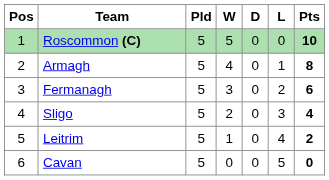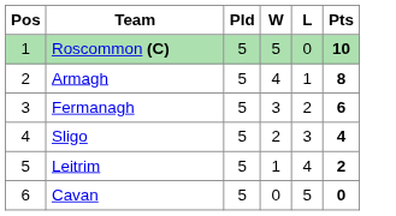 <table style="border-collapse:collapse" border="1" cellspacing="0" cellpadding="5">
 <tr>
 <th>Pos</th>
 <th width="165">Team</th>
 <th width="20">Pld</th>
 <th width="20">W</th>
-<th width="20">D</th>
 <th width="20">L</th>
 <th width="20">Pts</th>
 </tr>
 <tr align="center" style="background:#ACE1AF;">
 <td>1</td>
 <td style="text-align:left;"> <a href='#'>Roscommon</a> <strong>(C)</strong></td>
 <td>5</td>
 <td>5</td>
 <td>0</td>
-<td>0</td>
 <td><strong>10</strong></td>
 </tr>
 <tr align="center">
 <td>2</td>
 <td style="text-align:left;"> <a href='#'>Armagh</a></td>
 <td>5</td>
 <td>4</td>
-<td>0</td>
 <td>1</td>
 <td><strong>8</strong></td>
 </tr>
 <tr align="center">
 <td>3</td>
 <td style="text-align:left;"> <a href='#'>Fermanagh</a></td>
 <td>5</td>
 <td>3</td>
-<td>0</td>
 <td>2</td>
 <td><strong>6</strong></td>
 </tr>
 <tr align="center">
 <td>4</td>
 <td style="text-align:left;"> <a href='#'>Sligo</a></td>
 <td>5</td>
 <td>2</td>
-<td>0</td>
 <td>3</td>
 <td><strong>4</strong></td>
 </tr>
 <tr align="center">
 <td>5</td>
 <td style="text-align:left;"> <a href='#'>Leitrim</a></td>
 <td>5</td>
 <td>1</td>
-<td>0</td>
 <td>4</td>
 <td><strong>2</strong></td>
 </tr>
 <tr align="center">
 <td>6</td>
 <td style="text-align:left;"> <a href='#'>Cavan</a></td>
 <td>5</td>
 <td>0</td>
-<td>0</td>
 <td>5</td>
 <td><strong>0</strong></td>
 </tr>
 </table>
